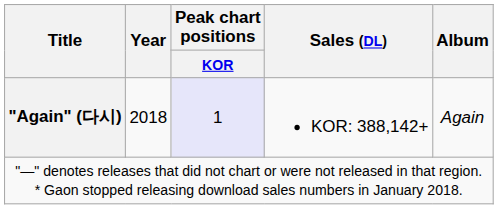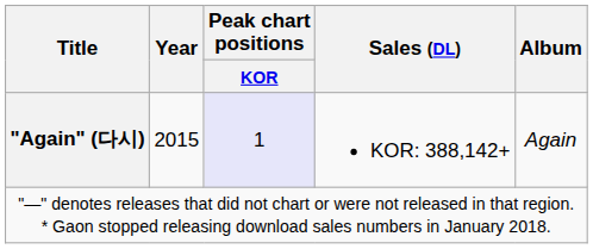 <table class="wikitable plainrowheaders" style="text-align:center;">
 <tr>
 <th scope="col" rowspan="2">Title</th>
 <th scope="col" rowspan="2">Year</th>
 <th scope="col" colspan="1">Peak chart <br> positions</th>
 <th scope="col" rowspan="2">Sales <small>(<a href='#'>DL</a>)</small></th>
 <th scope="col" rowspan="2">Album</th>
 </tr>
 <tr>
 <th><small><a href='#'>KOR</a></small><br></th>
 </tr>
 <tr>
 <th scope="row">"Again" (다시) <br></th>
-<td>2018</td>
+<td>2015</td>
 <td style="background: lavender;">1</td>
 <td><br><ul><li>KOR: 388,142+</li></ul></td>
 <td><em>Again</em></td>
 </tr>
 <tr>
 <td colspan="5"><small>"—" denotes releases that did not chart or were not released in that region. <br> * Gaon stopped releasing download sales numbers in January 2018.</small></td>
 </tr>
 </table>
